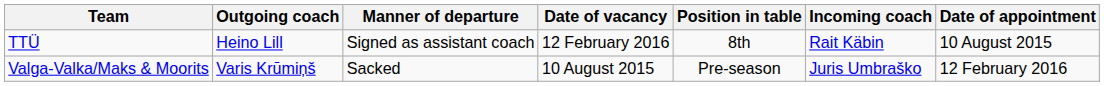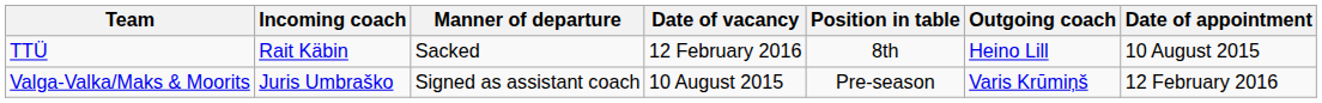 <table class="wikitable sortable">
 <tr>
 <th>Team</th>
-<th>Outgoing coach</th>
+<th>Incoming coach</th>
 <th>Manner of departure</th>
 <th>Date of vacancy</th>
 <th>Position in table</th>
-<th>Incoming coach</th>
+<th>Outgoing coach</th>
 <th>Date of appointment</th>
 </tr>
 <tr>
 <td><a href='#'>TTÜ</a></td>
-<td> <a href='#'>Heino Lill</a></td>
-<td>Signed as assistant coach</td>
+<td> <a href='#'>Rait Käbin</a></td>
+<td>Sacked</td>
 <td>12 February 2016</td>
 <td align="center">8th</td>
-<td> <a href='#'>Rait Käbin</a></td>
+<td> <a href='#'>Heino Lill</a></td>
 <td>10 August 2015</td>
 </tr>
 <tr>
 <td><a href='#'>Valga-Valka/Maks & Moorits</a></td>
-<td> <a href='#'>Varis Krūmiņš</a></td>
-<td>Sacked</td>
+<td> <a href='#'>Juris Umbraško</a></td>
+<td>Signed as assistant coach</td>
 <td>10 August 2015</td>
 <td align="center">Pre-season</td>
-<td> <a href='#'>Juris Umbraško</a></td>
+<td> <a href='#'>Varis Krūmiņš</a></td>
 <td>12 February 2016</td>
 </tr>
 </table>
